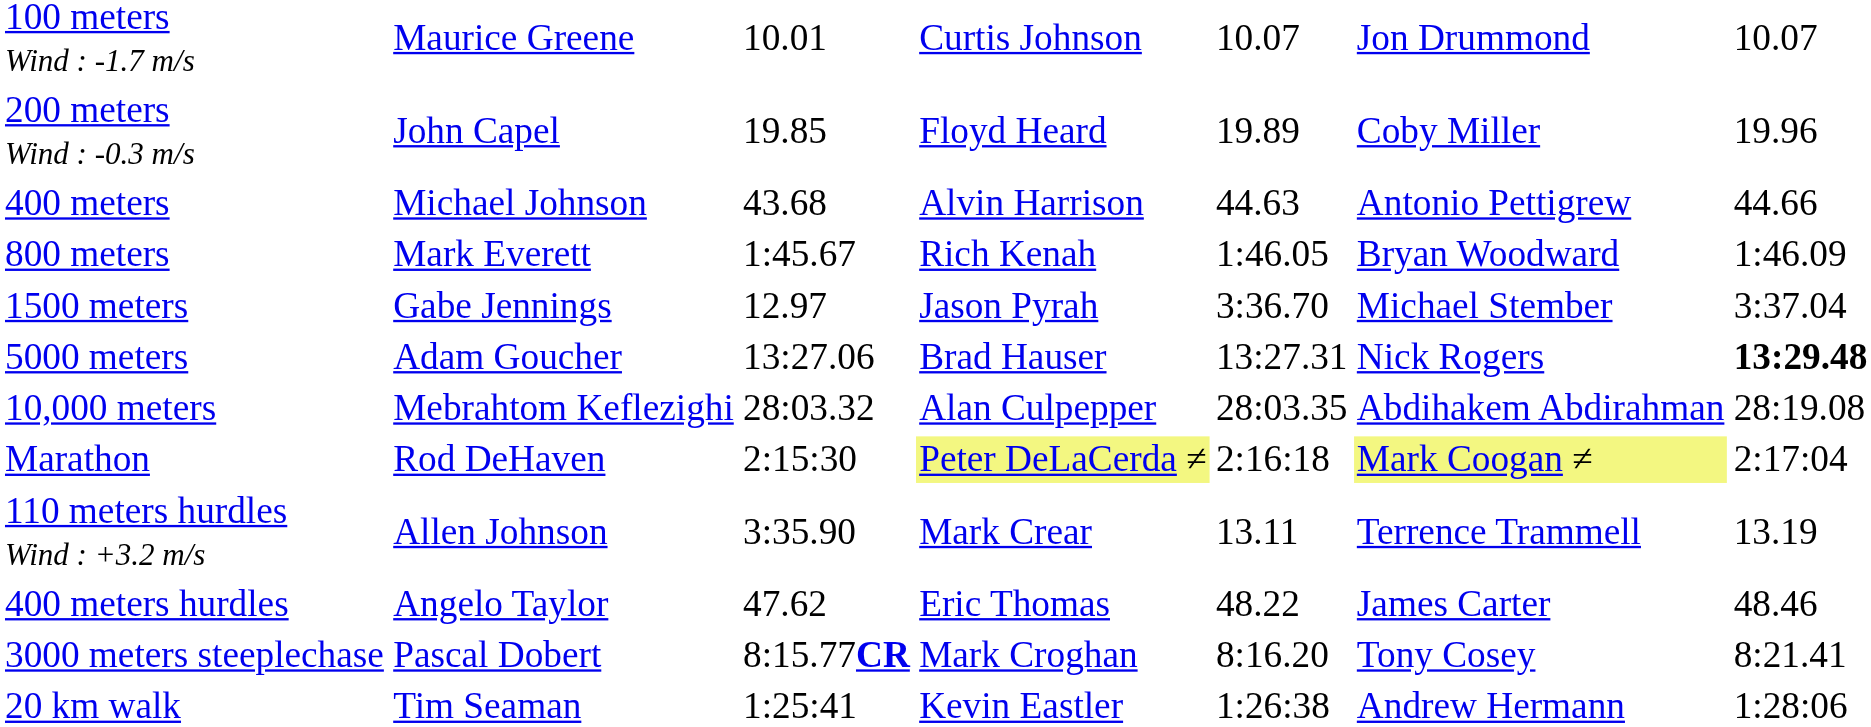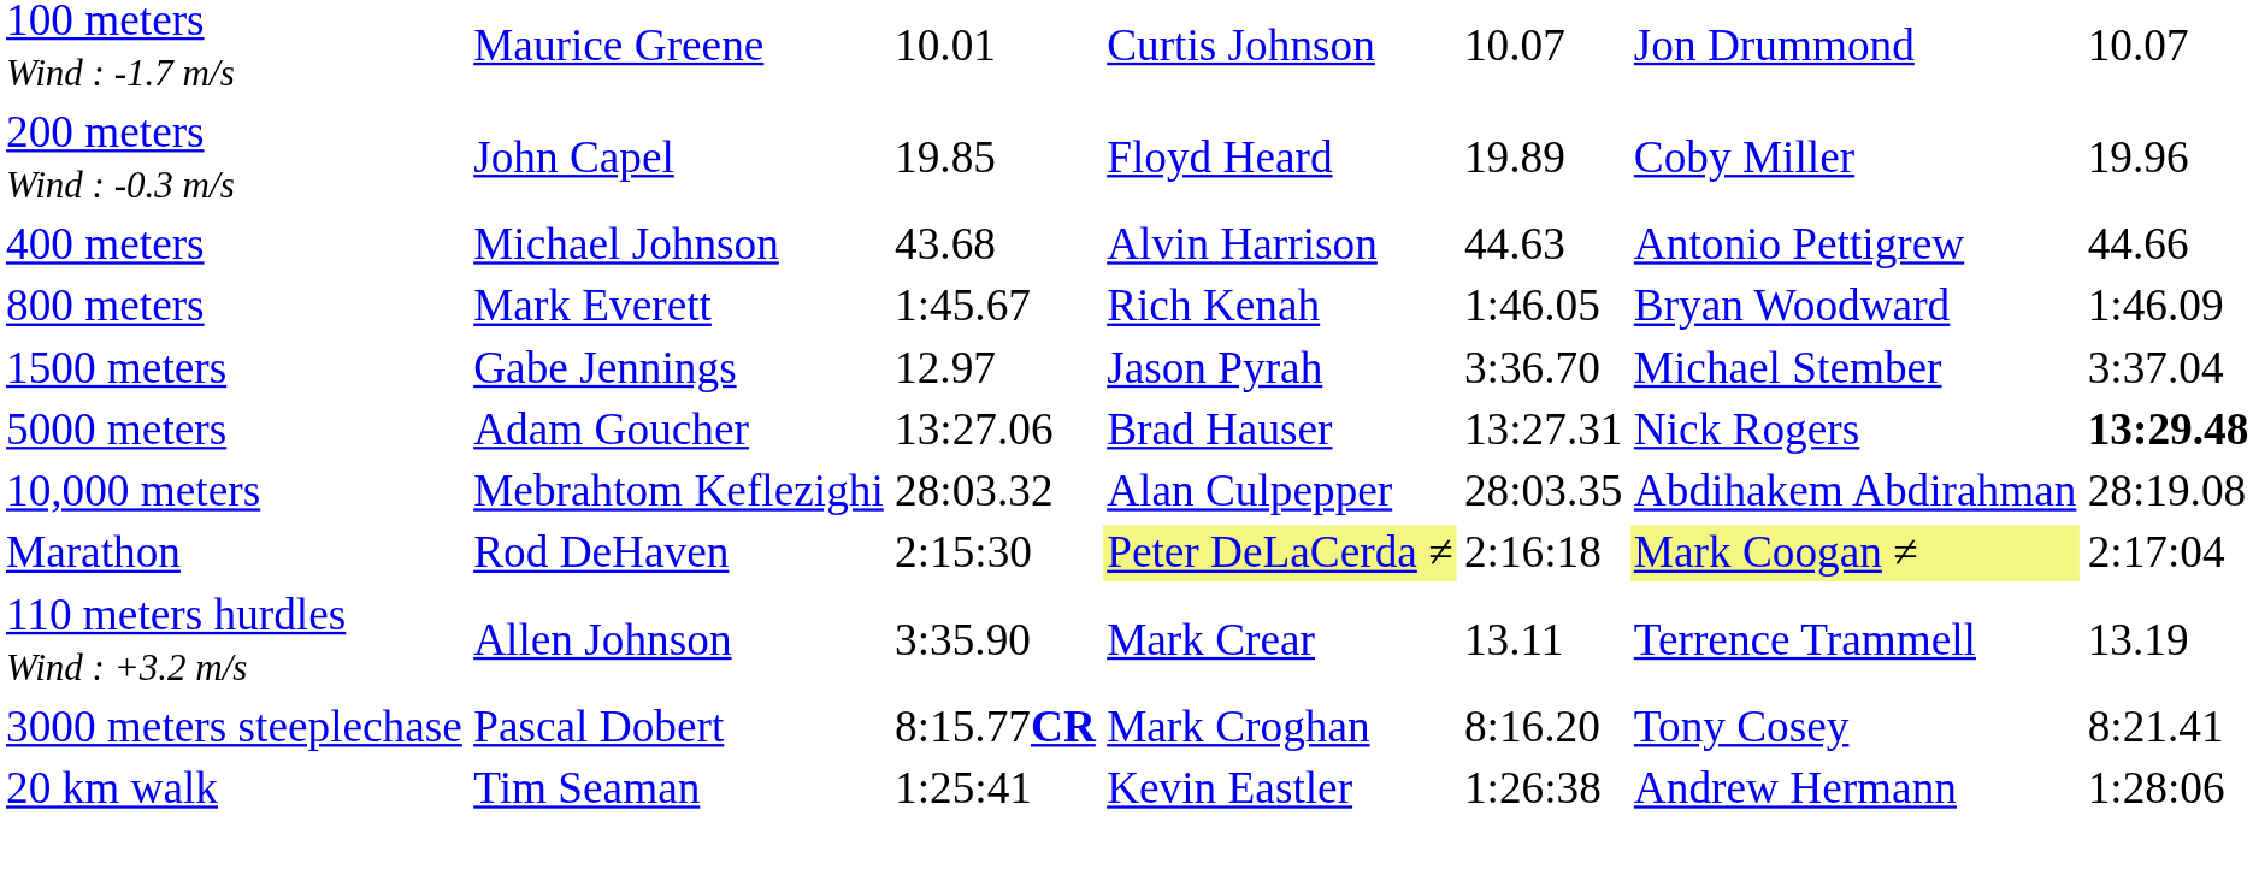 <table>
 <tr>
 <td><a href='#'>100 meters</a><br><small><em>Wind : -1.7 m/s</em></small></td>
 <td><a href='#'>Maurice Greene</a></td>
 <td>10.01</td>
 <td><a href='#'>Curtis Johnson</a></td>
 <td>10.07</td>
 <td><a href='#'>Jon Drummond</a></td>
 <td>10.07</td>
 </tr>
 <tr>
 <td><a href='#'>200 meters</a><br><small><em>Wind : -0.3 m/s</em></small></td>
 <td><a href='#'>John Capel</a></td>
 <td>19.85</td>
 <td><a href='#'>Floyd Heard</a></td>
 <td>19.89</td>
 <td><a href='#'>Coby Miller</a></td>
 <td>19.96</td>
 </tr>
 <tr>
 <td><a href='#'>400 meters</a></td>
 <td><a href='#'>Michael Johnson</a></td>
 <td>43.68</td>
 <td><a href='#'>Alvin Harrison</a></td>
 <td>44.63</td>
 <td><a href='#'>Antonio Pettigrew</a></td>
 <td>44.66</td>
 </tr>
 <tr>
 <td><a href='#'>800 meters</a></td>
 <td><a href='#'>Mark Everett</a></td>
 <td>1:45.67</td>
 <td><a href='#'>Rich Kenah</a></td>
 <td>1:46.05</td>
 <td><a href='#'>Bryan Woodward</a></td>
 <td>1:46.09</td>
 </tr>
 <tr>
 <td><a href='#'>1500 meters</a></td>
 <td><a href='#'>Gabe Jennings</a></td>
 <td>12.97</td>
 <td><a href='#'>Jason Pyrah</a></td>
 <td>3:36.70</td>
 <td><a href='#'>Michael Stember</a></td>
 <td>3:37.04</td>
 </tr>
 <tr>
 <td><a href='#'>5000 meters</a></td>
 <td><a href='#'>Adam Goucher</a></td>
 <td>13:27.06</td>
 <td><a href='#'>Brad Hauser</a></td>
 <td>13:27.31</td>
 <td><a href='#'>Nick Rogers</a></td>
 <td><strong>13:29.48</strong></td>
 </tr>
 <tr>
 <td><a href='#'>10,000 meters</a></td>
 <td><a href='#'>Mebrahtom Keflezighi</a></td>
 <td>28:03.32</td>
 <td><a href='#'>Alan Culpepper</a></td>
 <td>28:03.35</td>
 <td><a href='#'>Abdihakem Abdirahman</a></td>
 <td>28:19.08</td>
 </tr>
 <tr>
 <td><a href='#'>Marathon</a></td>
 <td><a href='#'>Rod DeHaven</a></td>
 <td>2:15:30</td>
 <td style="background:#f3f781;"><a href='#'>Peter DeLaCerda</a> ≠</td>
 <td>2:16:18</td>
 <td style="background:#f3f781;"><a href='#'>Mark Coogan</a> ≠</td>
 <td>2:17:04</td>
 </tr>
 <tr>
 <td><a href='#'>110 meters hurdles</a><br><small><em>Wind : +3.2 m/s</em></small></td>
 <td><a href='#'>Allen Johnson</a></td>
 <td>3:35.90</td>
 <td><a href='#'>Mark Crear</a></td>
 <td>13.11</td>
 <td><a href='#'>Terrence Trammell</a></td>
 <td>13.19</td>
 </tr>
 <tr>
-<td><a href='#'>400 meters hurdles</a></td>
-<td><a href='#'>Angelo Taylor</a></td>
-<td>47.62</td>
-<td><a href='#'>Eric Thomas</a></td>
-<td>48.22</td>
-<td><a href='#'>James Carter</a></td>
-<td>48.46</td>
-</tr>
-<tr>
 <td><a href='#'>3000 meters steeplechase</a></td>
 <td><a href='#'>Pascal Dobert</a></td>
 <td>8:15.77<strong><a href='#'>CR</a></strong></td>
 <td><a href='#'>Mark Croghan</a></td>
 <td>8:16.20</td>
 <td><a href='#'>Tony Cosey</a></td>
 <td>8:21.41</td>
 </tr>
 <tr>
 <td><a href='#'>20 km walk</a></td>
 <td><a href='#'>Tim Seaman</a></td>
 <td>1:25:41</td>
 <td><a href='#'>Kevin Eastler</a></td>
 <td>1:26:38</td>
 <td><a href='#'>Andrew Hermann</a></td>
 <td>1:28:06</td>
 </tr>
 </table>
